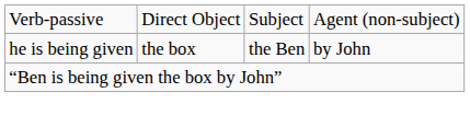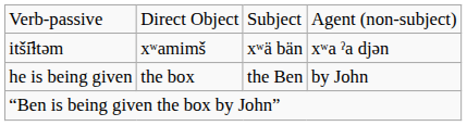 <table class="wikitable">
 <tr>
 <td>Verb-passive</td>
 <td>Direct Object</td>
 <td>Subject</td>
 <td>Agent (non-subject)</td>
+</tr>
+<tr>
+<td>itši᷄ɫtəm</td>
+<td>xʷamimš</td>
+<td>xʷä bän</td>
+<td>xʷa ˀa djən</td>
 </tr>
 <tr>
 <td>he is being given</td>
 <td>the box</td>
 <td>the Ben</td>
 <td>by John</td>
 </tr>
 <tr>
 <td colspan="4">“Ben is being given the box by John”</td>
 </tr>
 </table>
